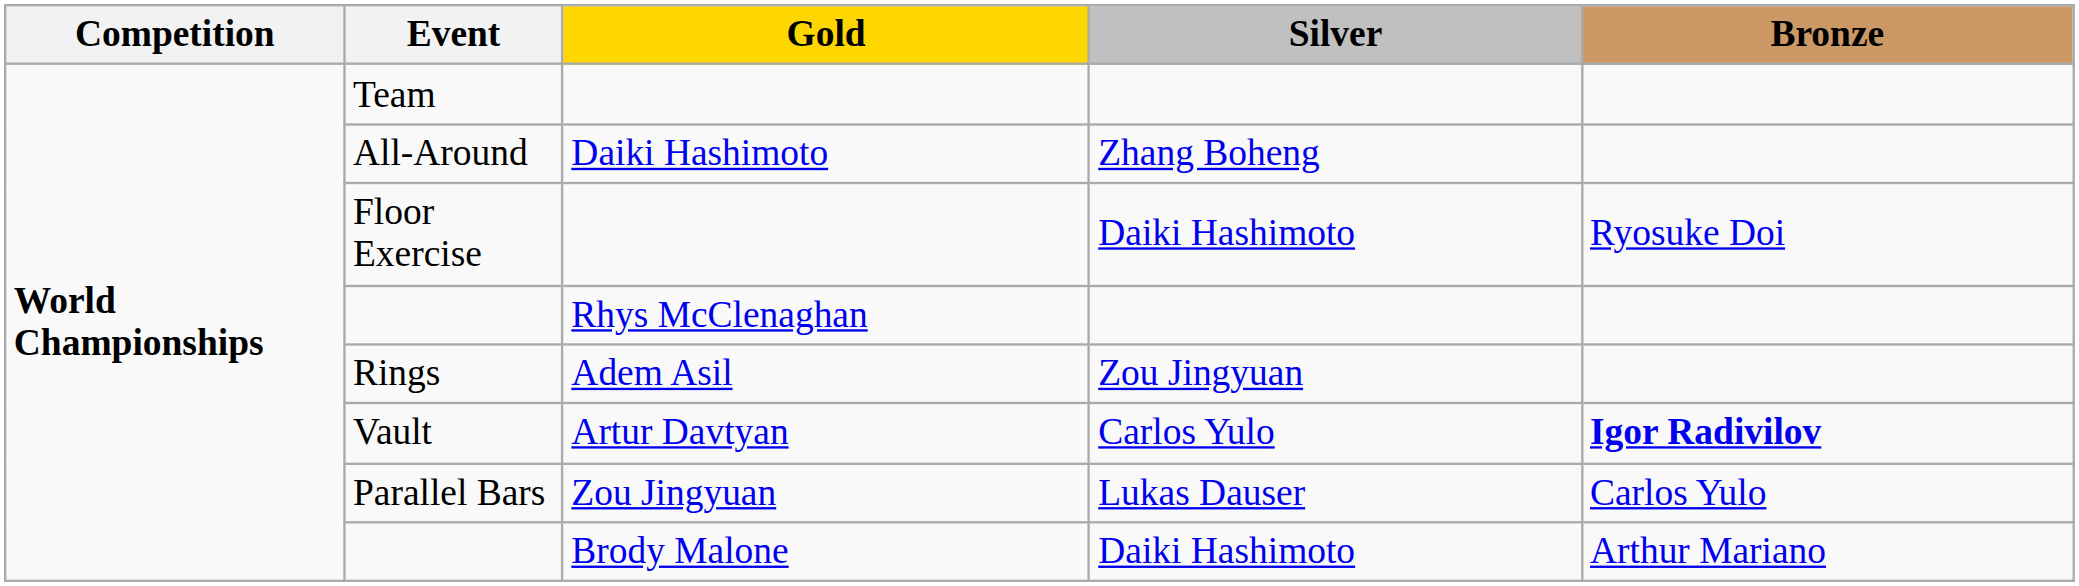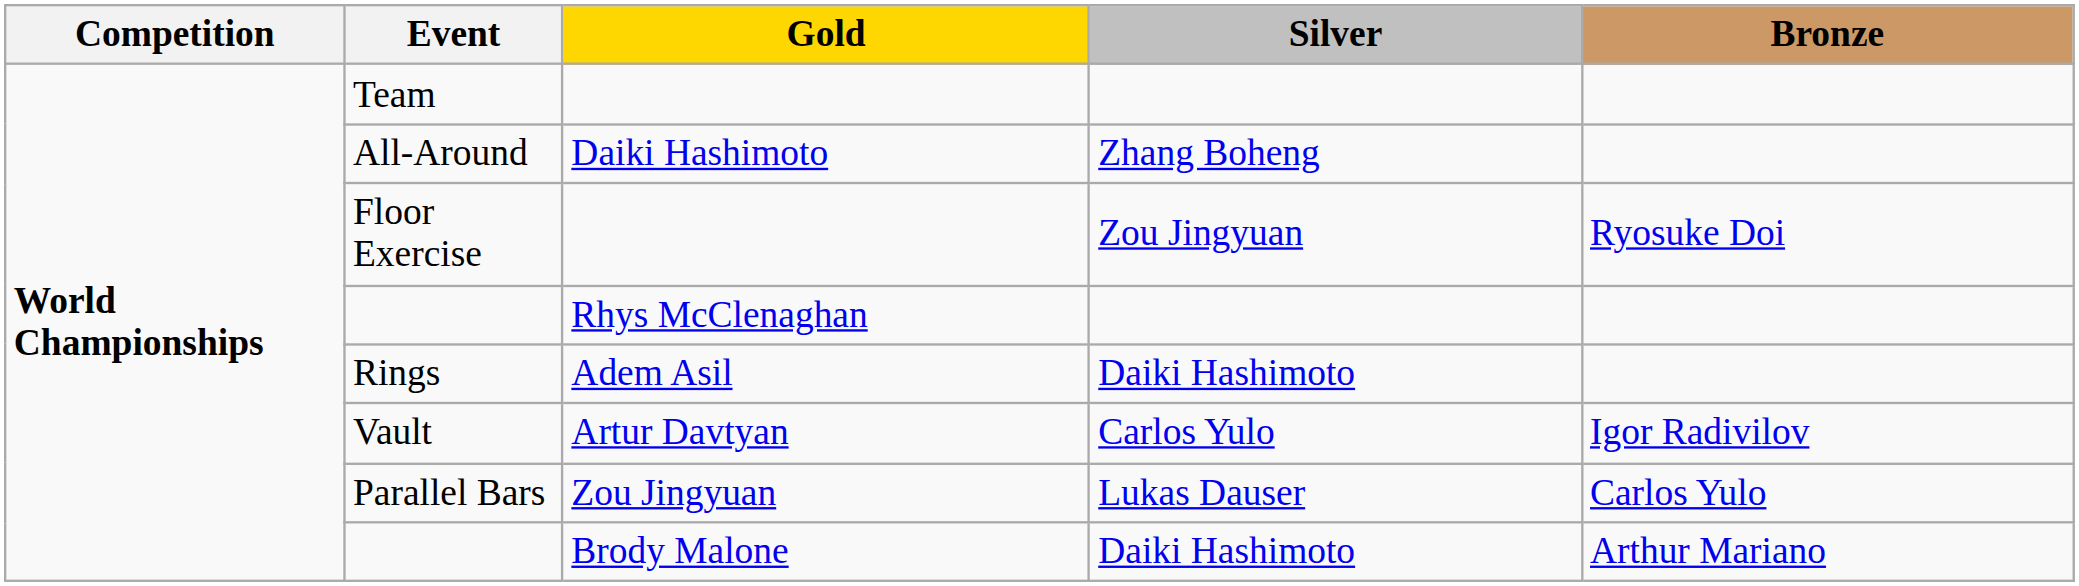 <table class="wikitable" style="width:70%;">
 <tr>
 <th style="text-align:center; width:5%;">Competition</th>
 <th style="text-align:center; width:5%;">Event</th>
 <td style="text-align:center; width:15%; background:gold;"><strong>Gold</strong></td>
 <td style="text-align:center; width:14%; background:silver;"><strong>Silver</strong></td>
 <td style="text-align:center; width:14%; background:#c96;"><strong>Bronze</strong></td>
 </tr>
 <tr>
 <td rowspan=8><strong>World Championships</strong></td>
 <td>Team</td>
 <td></td>
 <td></td>
 <td></td>
 </tr>
 <tr>
 <td>All-Around</td>
 <td> <a href='#'>Daiki Hashimoto</a></td>
 <td> <a href='#'>Zhang Boheng</a></td>
 <td></td>
 </tr>
 <tr>
 <td>Floor Exercise</td>
 <td></td>
-<td> <a href='#'>Daiki Hashimoto</a></td>
+<td> <a href='#'>Zou Jingyuan</a></td>
 <td> <a href='#'>Ryosuke Doi</a></td>
 </tr>
 <tr>
 <td></td>
 <td> <a href='#'>Rhys McClenaghan</a></td>
 <td></td>
 <td></td>
 </tr>
 <tr>
 <td>Rings</td>
 <td> <a href='#'>Adem Asil</a></td>
-<td> <a href='#'>Zou Jingyuan</a></td>
+<td> <a href='#'>Daiki Hashimoto</a></td>
 <td></td>
 </tr>
 <tr>
 <td>Vault</td>
 <td> <a href='#'>Artur Davtyan</a></td>
 <td> <a href='#'>Carlos Yulo</a></td>
-<td><strong> <a href='#'>Igor Radivilov</a></strong></td>
+<td> <a href='#'>Igor Radivilov</a></td>
 </tr>
 <tr>
 <td>Parallel Bars</td>
 <td> <a href='#'>Zou Jingyuan</a></td>
 <td> <a href='#'>Lukas Dauser</a></td>
 <td> <a href='#'>Carlos Yulo</a></td>
 </tr>
 <tr>
 <td></td>
 <td> <a href='#'>Brody Malone</a></td>
 <td> <a href='#'>Daiki Hashimoto</a></td>
 <td> <a href='#'>Arthur Mariano</a></td>
 </tr>
 </table>
